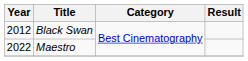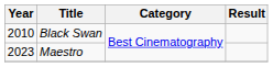 <table class="wikitable">
 <tr>
 <th>Year</th>
 <th>Title</th>
 <th>Category</th>
 <th>Result</th>
 </tr>
 <tr>
-<td>2012</td>
+<td>2010</td>
 <td><em>Black Swan</em></td>
 <td rowspan=2><a href='#'>Best Cinematography</a></td>
 <td></td>
 </tr>
 <tr>
-<td>2022</td>
+<td>2023</td>
 <td><em>Maestro</em></td>
 <td></td>
 </tr>
 <tr>
 </tr>
 </table>
